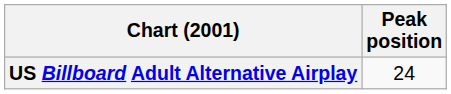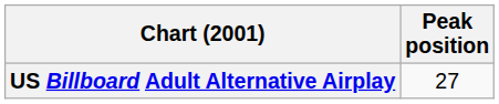 <table class="wikitable plainrowheaders">
 <tr>
 <th>Chart (2001)</th>
 <th>Peak<br>position</th>
 </tr>
 <tr>
 <th scope="row">US <a href='#'><em>Billboard</em></a> <a href='#'>Adult Alternative Airplay</a></th>
-<td align="center">24</td>
+<td align="center">27</td>
 </tr>
 </table>
